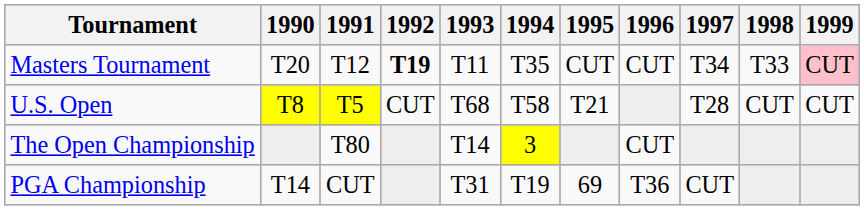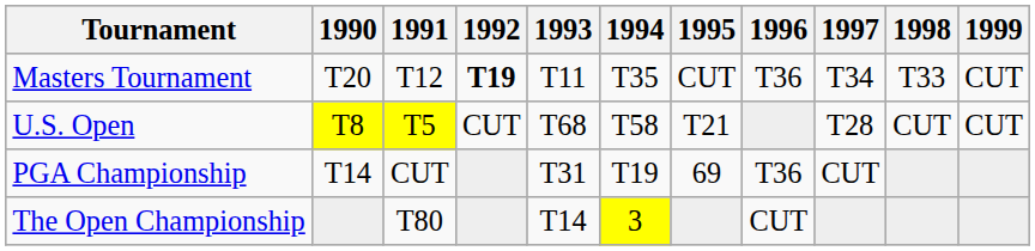 <table class="wikitable" style="font-size:95%;text-align:center;">
 <tr>
 <th>Tournament</th>
 <th>1990</th>
 <th>1991</th>
 <th>1992</th>
 <th>1993</th>
 <th>1994</th>
 <th>1995</th>
 <th>1996</th>
 <th>1997</th>
 <th>1998</th>
 <th>1999</th>
 </tr>
 <tr>
 <td align=left><a href='#'>Masters Tournament</a></td>
 <td>T20</td>
 <td>T12</td>
 <td><strong>T19</strong></td>
 <td>T11</td>
 <td>T35</td>
 <td>CUT</td>
-<td>CUT</td>
+<td>T36</td>
 <td>T34</td>
 <td>T33</td>
-<td style="background: pink;">CUT</td>
+<td>CUT</td>
 </tr>
 <tr>
 <td align=left><a href='#'>U.S. Open</a></td>
 <td style="background:yellow;">T8</td>
 <td style="background:yellow;">T5</td>
 <td>CUT</td>
 <td>T68</td>
 <td>T58</td>
 <td>T21</td>
 <td style="background:#eeeeee;"></td>
 <td>T28</td>
 <td>CUT</td>
 <td>CUT</td>
 </tr>
 <tr>
+<td align=left><a href='#'>PGA Championship</a></td>
+<td>T14</td>
+<td>CUT</td>
+<td style="background:#eeeeee;"></td>
+<td>T31</td>
+<td>T19</td>
+<td>69</td>
+<td>T36</td>
+<td>CUT</td>
+<td style="background:#eeeeee;"></td>
+<td style="background:#eeeeee;"></td>
+</tr>
+<tr>
 <td align=left><a href='#'>The Open Championship</a></td>
 <td style="background:#eeeeee;"></td>
 <td>T80</td>
 <td style="background:#eeeeee;"></td>
 <td>T14</td>
 <td style="background:yellow;">3</td>
 <td style="background:#eeeeee;"></td>
 <td>CUT</td>
 <td style="background:#eeeeee;"></td>
 <td style="background:#eeeeee;"></td>
 <td style="background:#eeeeee;"></td>
 </tr>
-<tr>
-<td align=left><a href='#'>PGA Championship</a></td>
-<td>T14</td>
-<td>CUT</td>
-<td style="background:#eeeeee;"></td>
-<td>T31</td>
-<td>T19</td>
-<td>69</td>
-<td>T36</td>
-<td>CUT</td>
-<td style="background:#eeeeee;"></td>
-<td style="background:#eeeeee;"></td>
-</tr>
 </table>
